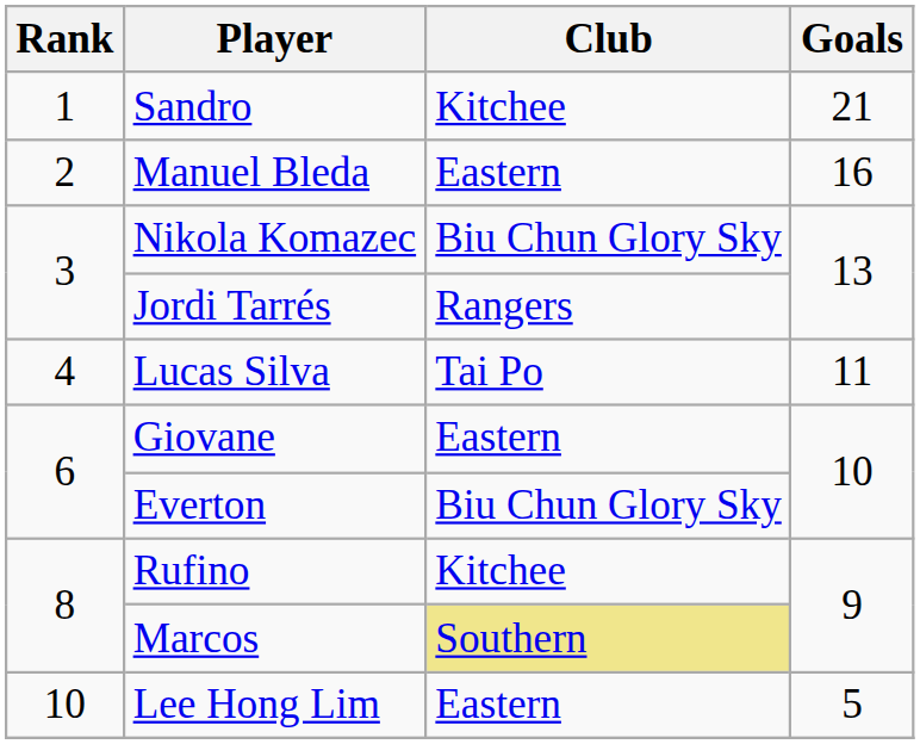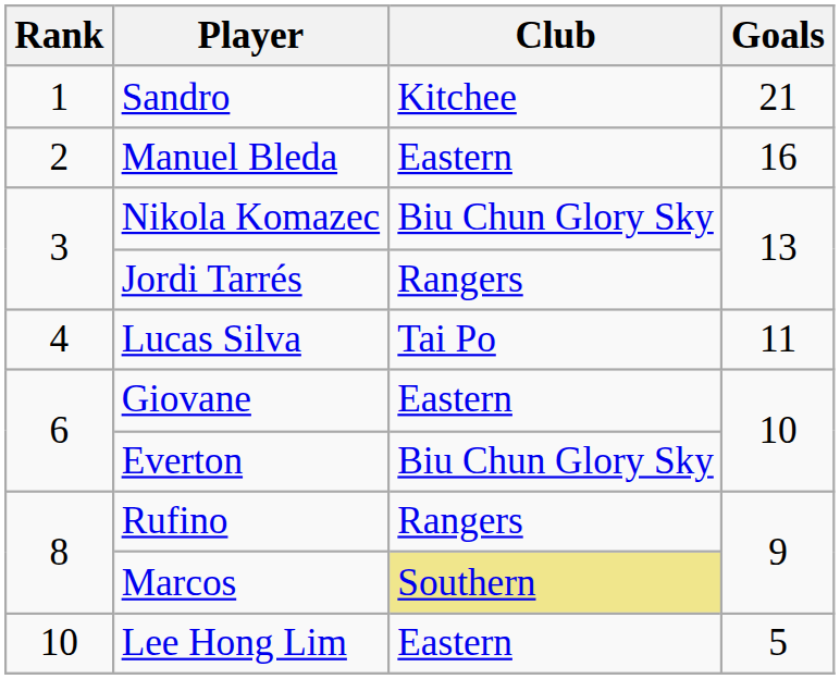 <table class="wikitable" style="text-align:center">
 <tr>
 <th>Rank</th>
 <th>Player</th>
 <th>Club</th>
 <th>Goals</th>
 </tr>
 <tr>
 <td>1</td>
 <td align=left><a href='#'>Sandro</a></td>
 <td align=left><a href='#'>Kitchee</a></td>
 <td>21</td>
 </tr>
 <tr>
 <td>2</td>
 <td align=left> <a href='#'>Manuel Bleda</a></td>
 <td align=left><a href='#'>Eastern</a></td>
 <td>16</td>
 </tr>
 <tr>
 <td rowspan="2">3</td>
 <td align=left> <a href='#'>Nikola Komazec</a></td>
 <td align=left><a href='#'>Biu Chun Glory Sky</a></td>
 <td rowspan="2">13</td>
 </tr>
 <tr>
 <td align=left> <a href='#'>Jordi Tarrés</a></td>
 <td align=left><a href='#'>Rangers</a></td>
 </tr>
 <tr>
 <td>4</td>
 <td align=left> <a href='#'>Lucas Silva</a></td>
 <td align=left><a href='#'>Tai Po</a></td>
 <td>11</td>
 </tr>
 <tr>
 <td rowspan="2">6</td>
 <td align=left> <a href='#'>Giovane</a></td>
 <td align=left><a href='#'>Eastern</a></td>
 <td rowspan="2">10</td>
 </tr>
 <tr>
 <td align=left> <a href='#'>Everton</a></td>
 <td align=left><a href='#'>Biu Chun Glory Sky</a></td>
 </tr>
 <tr>
 <td rowspan="2">8</td>
 <td align=left> <a href='#'>Rufino</a></td>
-<td align=left><a href='#'>Kitchee</a></td>
+<td align=left><a href='#'>Rangers</a></td>
 <td rowspan="2">9</td>
 </tr>
 <tr>
 <td align=left> <a href='#'>Marcos</a></td>
 <td align=left style="background: khaki;"><a href='#'>Southern</a></td>
 </tr>
 <tr>
 <td>10</td>
 <td align=left><a href='#'>Lee Hong Lim</a></td>
 <td align=left><a href='#'>Eastern</a></td>
 <td>5</td>
 </tr>
 <tr>
 </tr>
 </table>
